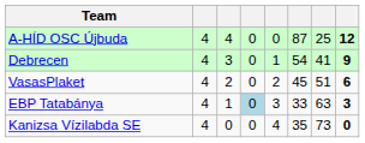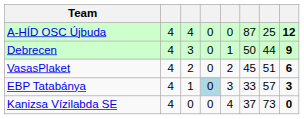 <table class="wikitable" style="text-align:center;">
 <tr>
 <th width=210>Team</th>
 <th width=20></th>
 <th width=20></th>
 <th width=20></th>
 <th width=20></th>
 <th width=20></th>
 <th width=20></th>
 <th width=20></th>
 </tr>
 <tr style="background:#cfc;">
 <td align="left"><a href='#'>A-HÍD OSC Újbuda</a></td>
 <td>4</td>
 <td>4</td>
 <td>0</td>
 <td>0</td>
 <td>87</td>
 <td>25</td>
 <td><strong>12</strong></td>
 </tr>
 <tr style="background:#cfc;">
 <td align="left"><a href='#'>Debrecen</a></td>
 <td>4</td>
 <td>3</td>
 <td>0</td>
 <td>1</td>
-<td>54</td>
-<td>41</td>
+<td>50</td>
+<td>44</td>
 <td><strong>9</strong></td>
 </tr>
 <tr>
 <td align="left"><a href='#'>VasasPlaket</a></td>
 <td>4</td>
 <td>2</td>
 <td>0</td>
 <td>2</td>
 <td>45</td>
 <td>51</td>
 <td><strong>6</strong></td>
 </tr>
 <tr>
 <td align="left"><a href='#'>EBP Tatabánya</a></td>
 <td>4</td>
 <td>1</td>
 <td style="background: lightblue;">0</td>
 <td>3</td>
 <td>33</td>
-<td>63</td>
+<td>57</td>
 <td><strong>3</strong></td>
 </tr>
 <tr>
 <td align="left"><a href='#'>Kanizsa Vízilabda SE</a></td>
 <td>4</td>
 <td>0</td>
 <td>0</td>
 <td>4</td>
-<td>35</td>
+<td>37</td>
 <td>73</td>
 <td><strong>0</strong></td>
 </tr>
 </table>
